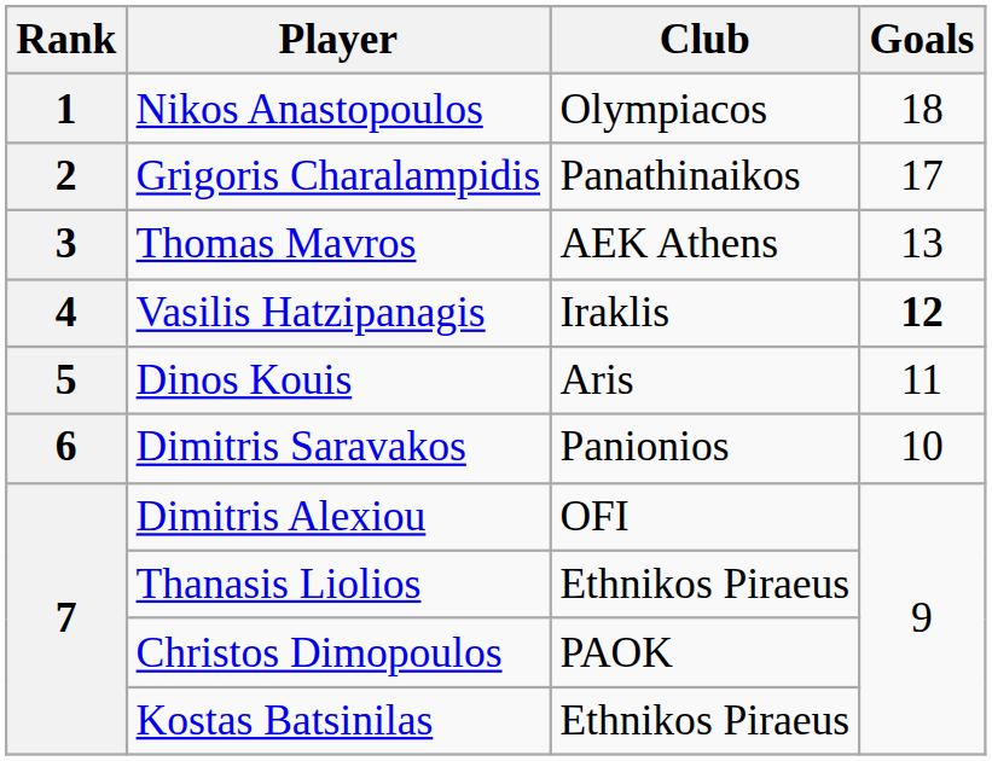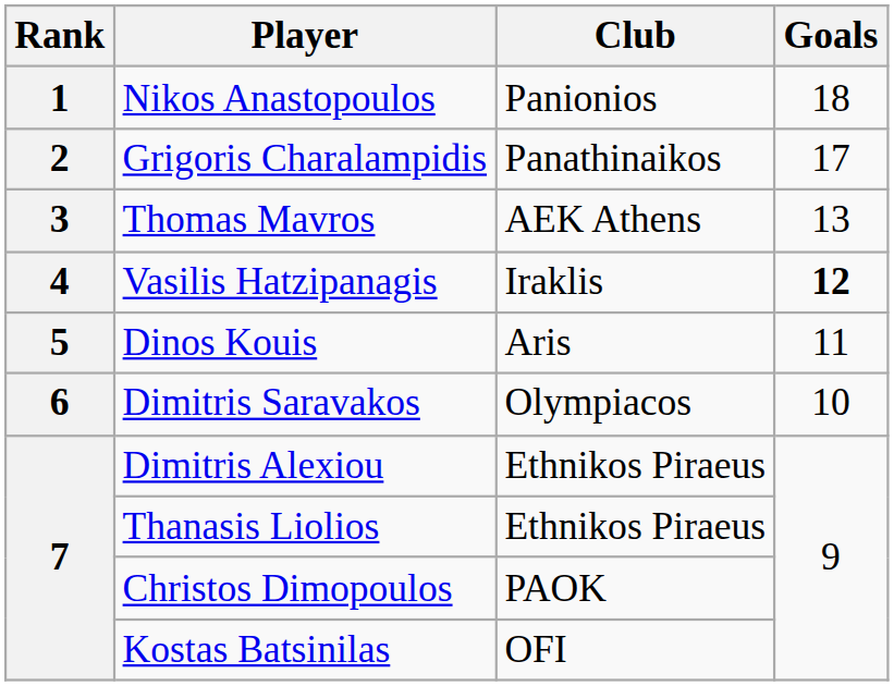 <table class="wikitable" style="text-align:center">
 <tr>
 <th>Rank</th>
 <th>Player</th>
 <th>Club</th>
 <th>Goals</th>
 </tr>
 <tr>
 <th>1</th>
 <td align="left"> <a href='#'>Nikos Anastopoulos</a></td>
-<td align="left">Olympiacos</td>
+<td align="left">Panionios</td>
 <td>18</td>
 </tr>
 <tr>
 <th>2</th>
 <td align="left"> <a href='#'>Grigoris Charalampidis</a></td>
 <td align="left">Panathinaikos</td>
 <td>17</td>
 </tr>
 <tr>
 <th>3</th>
 <td align="left"> <a href='#'>Thomas Mavros</a></td>
 <td align="left">AEK Athens</td>
 <td>13</td>
 </tr>
 <tr>
 <th>4</th>
 <td align="left"> <a href='#'>Vasilis Hatzipanagis</a></td>
 <td align="left">Iraklis</td>
 <td><strong>12</strong></td>
 </tr>
 <tr>
 <th>5</th>
 <td align="left"> <a href='#'>Dinos Kouis</a></td>
 <td align="left">Aris</td>
 <td>11</td>
 </tr>
 <tr>
 <th>6</th>
 <td align="left"> <a href='#'>Dimitris Saravakos</a></td>
-<td align="left">Panionios</td>
+<td align="left">Olympiacos</td>
 <td>10</td>
 </tr>
 <tr>
 <th rowspan="4">7</th>
 <td align="left"> <a href='#'>Dimitris Alexiou</a></td>
-<td align="left">OFI</td>
+<td align="left">Ethnikos Piraeus</td>
 <td rowspan="4">9</td>
 </tr>
 <tr>
 <td align="left"> <a href='#'>Thanasis Liolios</a></td>
 <td align="left">Ethnikos Piraeus</td>
 </tr>
 <tr>
 <td align="left"> <a href='#'>Christos Dimopoulos</a></td>
 <td align="left">PAOK</td>
 </tr>
 <tr>
 <td align="left"> <a href='#'>Kostas Batsinilas</a></td>
-<td align="left">Ethnikos Piraeus</td>
+<td align="left">OFI</td>
 </tr>
 </table>
